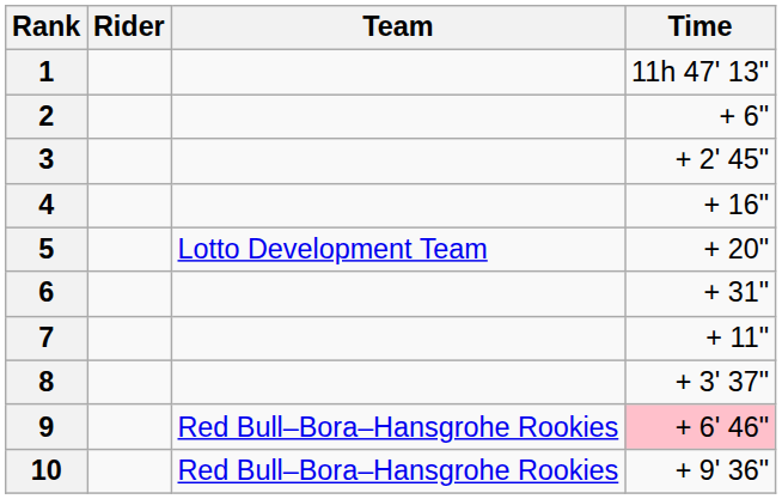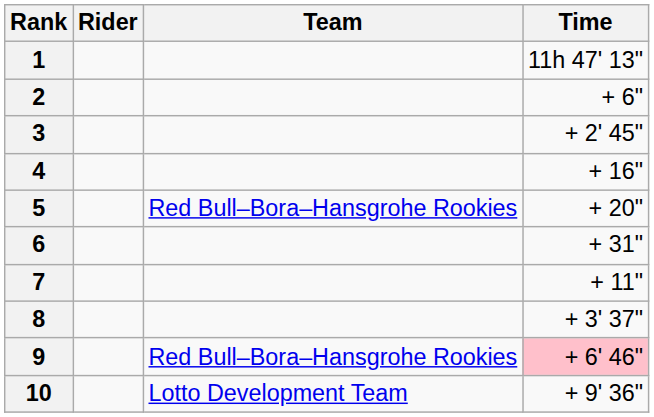 <table class="wikitable" margin-bottom:0;">
 <tr>
 <th scope="col">Rank</th>
 <th scope="col">Rider</th>
 <th scope="col">Team</th>
 <th scope="col">Time</th>
 </tr>
 <tr>
 <th scope="row">1</th>
 <td> </td>
 <td></td>
 <td align="right">11h 47' 13"</td>
 </tr>
 <tr>
 <th scope="row">2</th>
 <td></td>
 <td></td>
 <td align="right">+ 6"</td>
 </tr>
 <tr>
 <th scope="row">3</th>
 <td></td>
 <td></td>
 <td align="right">+ 2' 45"</td>
 </tr>
 <tr>
 <th scope="row">4</th>
 <td></td>
 <td></td>
 <td align="right">+ 16"</td>
 </tr>
 <tr>
 <th scope="row">5</th>
 <td></td>
-<td><a href='#'>Lotto Development Team</a></td>
+<td><a href='#'>Red Bull–Bora–Hansgrohe Rookies</a></td>
 <td align="right">+ 20"</td>
 </tr>
 <tr>
 <th scope="row">6</th>
 <td></td>
 <td></td>
 <td align="right">+ 31"</td>
 </tr>
 <tr>
 <th scope="row">7</th>
 <td></td>
 <td></td>
 <td align="right">+ 11"</td>
 </tr>
 <tr>
 <th scope="row">8</th>
 <td></td>
 <td></td>
 <td align="right">+ 3' 37"</td>
 </tr>
 <tr>
 <th scope="row">9</th>
 <td></td>
 <td><a href='#'>Red Bull–Bora–Hansgrohe Rookies</a></td>
 <td align="right" style="background: pink;">+ 6' 46"</td>
 </tr>
 <tr>
 <th scope="row">10</th>
 <td></td>
-<td><a href='#'>Red Bull–Bora–Hansgrohe Rookies</a></td>
+<td><a href='#'>Lotto Development Team</a></td>
 <td align="right">+ 9' 36"</td>
 </tr>
 </table>
